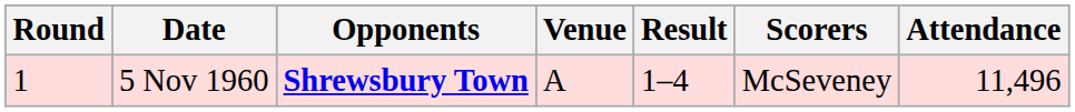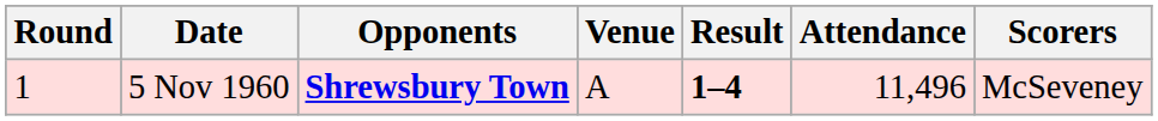 <table class="wikitable">
 <tr>
 <th>Round</th>
 <th>Date</th>
 <th>Opponents</th>
 <th>Venue</th>
 <th>Result</th>
+<th>Attendance</th>
 <th>Scorers</th>
-<th>Attendance</th>
 </tr>
 <tr bgcolor="#ffdddd">
 <td>1</td>
 <td>5 Nov 1960</td>
 <td><strong><a href='#'>Shrewsbury Town</a></strong></td>
 <td>A</td>
-<td>1–4</td>
+<td><strong>1–4</strong></td>
+<td align="right">11,496</td>
 <td>McSeveney</td>
-<td align="right">11,496</td>
 </tr>
 </table>
